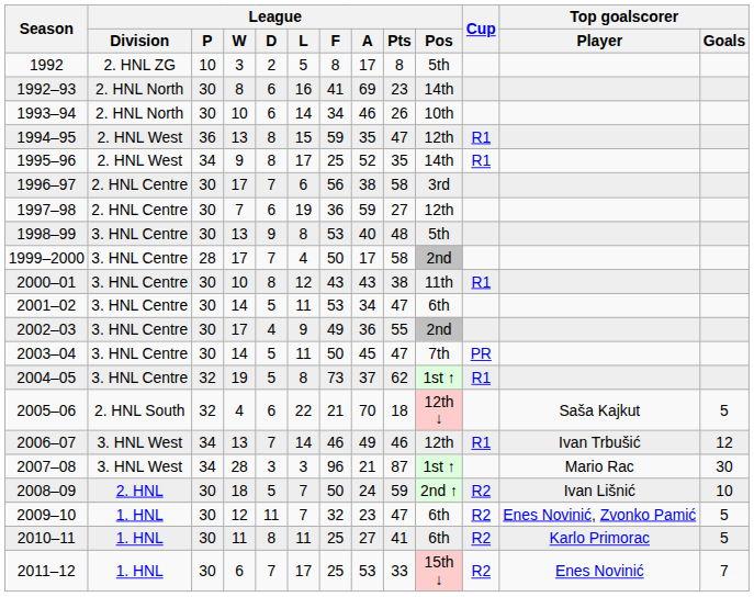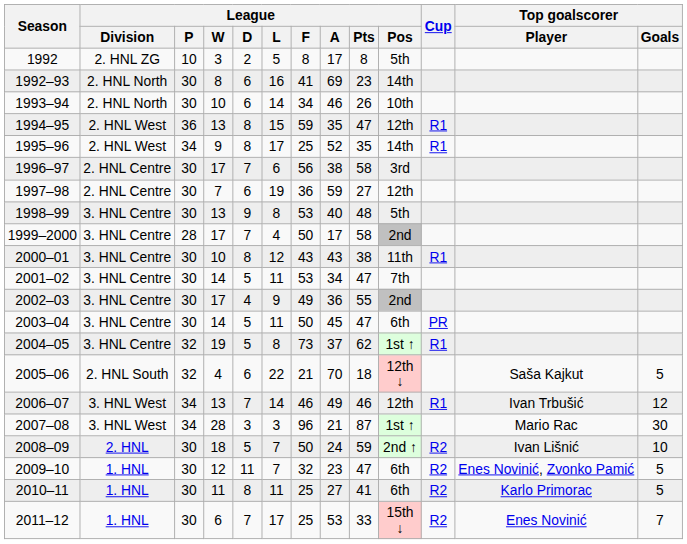 <table class="wikitable" style="font-size:95%; text-align: center;">
 <tr>
 <th rowspan=2>Season</th>
 <th colspan=9>League</th>
 <th rowspan=2 width="30"><a href='#'>Cup</a></th>
 <th colspan=2 width="220">Top goalscorer</th>
 </tr>
 <tr>
 <th>Division</th>
 <th width="25">P</th>
 <th width="25">W</th>
 <th width="25">D</th>
 <th width="25">L</th>
 <th width="25">F</th>
 <th width="25">A</th>
 <th width="25">Pts</th>
 <th width="40">Pos</th>
 <th>Player</th>
 <th>Goals</th>
 </tr>
 <tr>
 <td>1992</td>
 <td>2. HNL ZG</td>
 <td>10</td>
 <td>3</td>
 <td>2</td>
 <td>5</td>
 <td>8</td>
 <td>17</td>
 <td>8</td>
 <td>5th</td>
 <td></td>
 <td></td>
 <td></td>
 </tr>
 <tr bgcolor=#EEEEEE>
 <td>1992–93</td>
 <td>2. HNL North</td>
 <td>30</td>
 <td>8</td>
 <td>6</td>
 <td>16</td>
 <td>41</td>
 <td>69</td>
 <td>23</td>
 <td>14th</td>
 <td></td>
 <td></td>
 <td></td>
 </tr>
 <tr>
 <td>1993–94</td>
 <td>2. HNL North</td>
 <td>30</td>
 <td>10</td>
 <td>6</td>
 <td>14</td>
 <td>34</td>
 <td>46</td>
 <td>26</td>
 <td>10th</td>
 <td></td>
 <td></td>
 <td></td>
 </tr>
 <tr bgcolor=#EEEEEE>
 <td>1994–95</td>
 <td>2. HNL West</td>
 <td>36</td>
 <td>13</td>
 <td>8</td>
 <td>15</td>
 <td>59</td>
 <td>35</td>
 <td>47</td>
 <td>12th</td>
 <td><a href='#'>R1</a></td>
 <td></td>
 <td></td>
 </tr>
 <tr>
 <td>1995–96</td>
 <td>2. HNL West</td>
 <td>34</td>
 <td>9</td>
 <td>8</td>
 <td>17</td>
 <td>25</td>
 <td>52</td>
 <td>35</td>
 <td>14th</td>
 <td><a href='#'>R1</a></td>
 <td></td>
 <td></td>
 </tr>
 <tr bgcolor=#EEEEEE>
 <td>1996–97</td>
 <td>2. HNL Centre</td>
 <td>30</td>
 <td>17</td>
 <td>7</td>
 <td>6</td>
 <td>56</td>
 <td>38</td>
 <td>58</td>
 <td>3rd</td>
 <td></td>
 <td></td>
 <td></td>
 </tr>
 <tr>
 <td>1997–98</td>
 <td>2. HNL Centre</td>
 <td>30</td>
 <td>7</td>
 <td>6</td>
 <td>19</td>
 <td>36</td>
 <td>59</td>
 <td>27</td>
 <td>12th</td>
 <td></td>
 <td></td>
 <td></td>
 </tr>
 <tr bgcolor=#EEEEEE>
 <td>1998–99</td>
 <td>3. HNL Centre</td>
 <td>30</td>
 <td>13</td>
 <td>9</td>
 <td>8</td>
 <td>53</td>
 <td>40</td>
 <td>48</td>
 <td>5th</td>
 <td></td>
 <td></td>
 <td></td>
 </tr>
 <tr>
 <td>1999–2000</td>
 <td>3. HNL Centre</td>
 <td>28</td>
 <td>17</td>
 <td>7</td>
 <td>4</td>
 <td>50</td>
 <td>17</td>
 <td>58</td>
 <td bgcolor="silver">2nd</td>
 <td></td>
 <td></td>
 <td></td>
 </tr>
 <tr bgcolor=#EEEEEE>
 <td>2000–01</td>
 <td>3. HNL Centre</td>
 <td>30</td>
 <td>10</td>
 <td>8</td>
 <td>12</td>
 <td>43</td>
 <td>43</td>
 <td>38</td>
 <td>11th</td>
 <td><a href='#'>R1</a></td>
 <td></td>
 <td></td>
 </tr>
 <tr>
 <td>2001–02</td>
 <td>3. HNL Centre</td>
 <td>30</td>
 <td>14</td>
 <td>5</td>
 <td>11</td>
 <td>53</td>
 <td>34</td>
 <td>47</td>
-<td>6th</td>
+<td>7th</td>
 <td></td>
 <td></td>
 <td></td>
 </tr>
 <tr bgcolor=#EEEEEE>
 <td>2002–03</td>
 <td>3. HNL Centre</td>
 <td>30</td>
 <td>17</td>
 <td>4</td>
 <td>9</td>
 <td>49</td>
 <td>36</td>
 <td>55</td>
 <td bgcolor="silver">2nd</td>
 <td></td>
 <td></td>
 <td></td>
 </tr>
 <tr>
 <td>2003–04</td>
 <td>3. HNL Centre</td>
 <td>30</td>
 <td>14</td>
 <td>5</td>
 <td>11</td>
 <td>50</td>
 <td>45</td>
 <td>47</td>
-<td>7th</td>
+<td>6th</td>
 <td><a href='#'>PR</a></td>
 <td></td>
 <td></td>
 </tr>
 <tr bgcolor=#EEEEEE>
 <td>2004–05</td>
 <td>3. HNL Centre</td>
 <td>32</td>
 <td>19</td>
 <td>5</td>
 <td>8</td>
 <td>73</td>
 <td>37</td>
 <td>62</td>
 <td bgcolor="#DDFFDD">1st ↑</td>
 <td><a href='#'>R1</a></td>
 <td></td>
 <td></td>
 </tr>
 <tr>
 <td>2005–06</td>
 <td>2. HNL South</td>
 <td>32</td>
 <td>4</td>
 <td>6</td>
 <td>22</td>
 <td>21</td>
 <td>70</td>
 <td>18</td>
 <td bgcolor="#FFCCCC">12th ↓</td>
 <td></td>
 <td>Saša Kajkut</td>
 <td>5</td>
 </tr>
 <tr bgcolor=#EEEEEE>
 <td>2006–07</td>
 <td>3. HNL West</td>
 <td>34</td>
 <td>13</td>
 <td>7</td>
 <td>14</td>
 <td>46</td>
 <td>49</td>
 <td>46</td>
 <td>12th</td>
 <td><a href='#'>R1</a></td>
 <td>Ivan Trbušić</td>
 <td>12</td>
 </tr>
 <tr>
 <td>2007–08</td>
 <td>3. HNL West</td>
 <td>34</td>
 <td>28</td>
 <td>3</td>
 <td>3</td>
 <td>96</td>
 <td>21</td>
 <td>87</td>
 <td bgcolor="#DDFFDD">1st ↑</td>
 <td></td>
 <td>Mario Rac</td>
 <td>30</td>
 </tr>
 <tr bgcolor=#EEEEEE>
 <td>2008–09</td>
 <td><a href='#'>2. HNL</a></td>
 <td>30</td>
 <td>18</td>
 <td>5</td>
 <td>7</td>
 <td>50</td>
 <td>24</td>
 <td>59</td>
 <td bgcolor="#DDFFDD">2nd ↑</td>
 <td><a href='#'>R2</a></td>
 <td>Ivan Lišnić</td>
 <td>10</td>
 </tr>
 <tr>
 <td>2009–10</td>
 <td><a href='#'>1. HNL</a></td>
 <td>30</td>
 <td>12</td>
 <td>11</td>
 <td>7</td>
 <td>32</td>
 <td>23</td>
 <td>47</td>
 <td>6th</td>
 <td><a href='#'>R2</a></td>
 <td><a href='#'>Enes Novinić</a>, <a href='#'>Zvonko Pamić</a></td>
 <td>5</td>
 </tr>
 <tr bgcolor=#EEEEEE>
 <td>2010–11</td>
 <td><a href='#'>1. HNL</a></td>
 <td>30</td>
 <td>11</td>
 <td>8</td>
 <td>11</td>
 <td>25</td>
 <td>27</td>
 <td>41</td>
 <td>6th</td>
 <td><a href='#'>R2</a></td>
 <td><a href='#'>Karlo Primorac</a></td>
 <td>5</td>
 </tr>
 <tr>
 <td>2011–12</td>
 <td><a href='#'>1. HNL</a></td>
 <td>30</td>
 <td>6</td>
 <td>7</td>
 <td>17</td>
 <td>25</td>
 <td>53</td>
 <td>33</td>
 <td bgcolor="#FFCCCC">15th ↓</td>
 <td><a href='#'>R2</a></td>
 <td><a href='#'>Enes Novinić</a></td>
 <td>7</td>
 </tr>
 </table>
